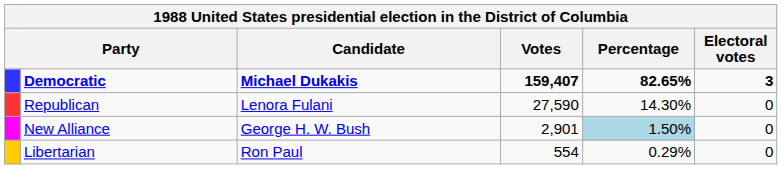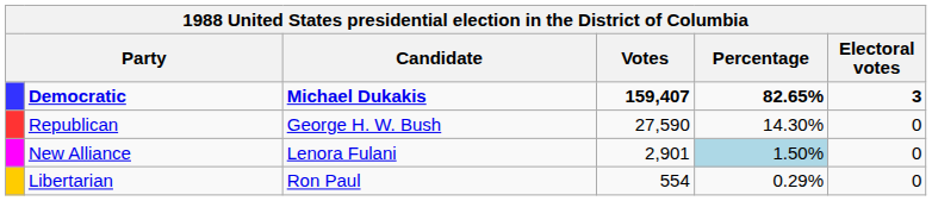 <table class="wikitable" style="font-size: 95%;">
 <tr>
 <th colspan="6">1988 United States presidential election in the District of Columbia</th>
 </tr>
 <tr>
 <th colspan="2" style="width: 15em">Party</th>
 <th style="width: 17em">Candidate</th>
 <th style="width: 5em">Votes</th>
 <th style="width: 7em">Percentage</th>
 <th style="width: 5em">Electoral votes</th>
 </tr>
 <tr>
 <th style="background-color:#3333FF; width: 3px"></th>
 <td style="width: 130px"><strong><a href='#'>Democratic</a></strong></td>
 <td><strong><a href='#'>Michael Dukakis</a></strong></td>
 <td align="right"><strong>159,407</strong></td>
 <td align="right"><strong>82.65%</strong></td>
 <td align="right"><strong>3</strong></td>
 </tr>
 <tr>
 <th style="background-color:#FF3333; width: 3px"></th>
 <td style="width: 130px"><a href='#'>Republican</a></td>
-<td><a href='#'>Lenora Fulani</a></td>
+<td><a href='#'>George H. W. Bush</a></td>
 <td align="right">27,590</td>
 <td align="right">14.30%</td>
 <td align="right">0</td>
 </tr>
 <tr>
 <th style="background-color:#FF00FF; width: 3px"></th>
 <td style="width: 130px"><a href='#'>New Alliance</a></td>
-<td><a href='#'>George H. W. Bush</a></td>
+<td><a href='#'>Lenora Fulani</a></td>
 <td align="right">2,901</td>
 <td align="right" style="background: lightblue;">1.50%</td>
 <td align="right">0</td>
 </tr>
 <tr>
 <th style="background-color:#FFCC00; width: 3px"></th>
 <td style="width: 130px"><a href='#'>Libertarian</a></td>
 <td><a href='#'>Ron Paul</a></td>
 <td align="right">554</td>
 <td align="right">0.29%</td>
 <td align="right">0</td>
 </tr>
 </table>
